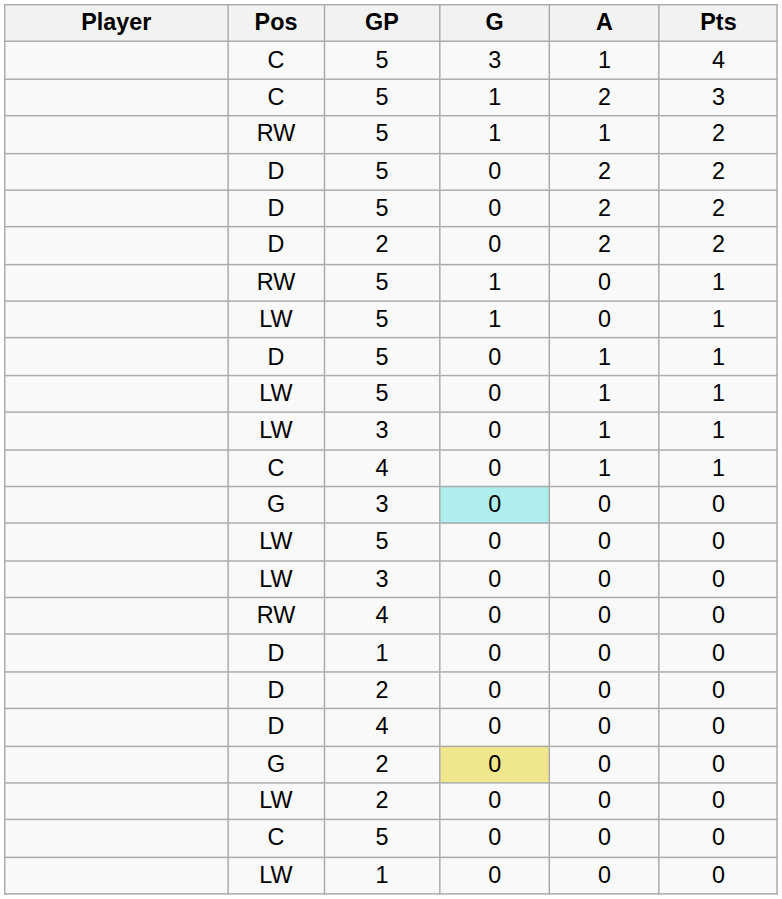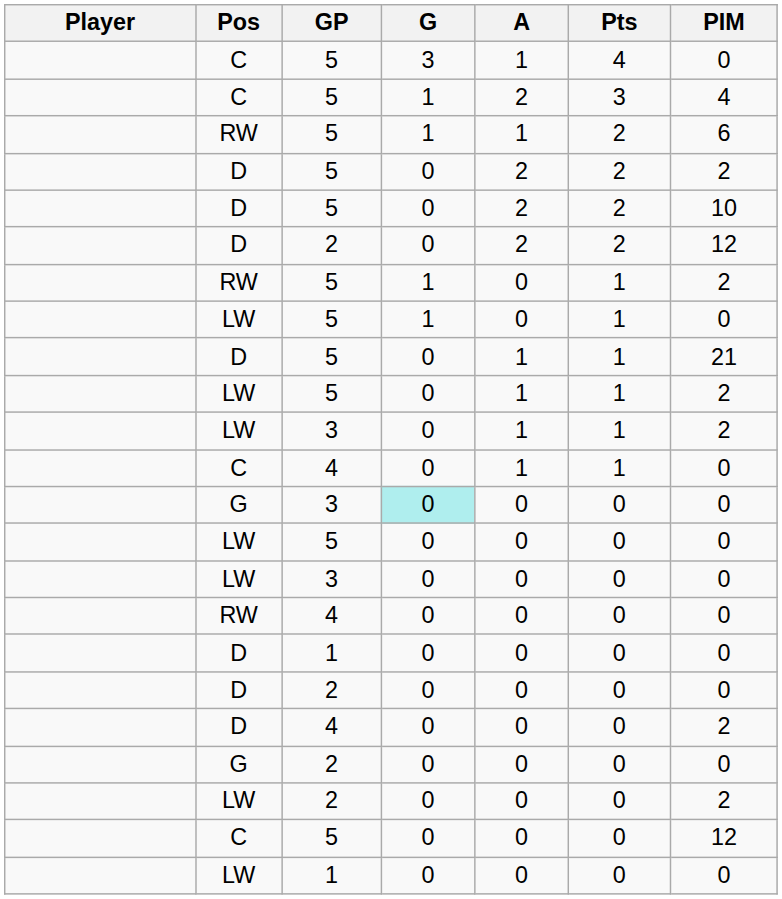 <table class="wikitable sortable" width="60%">
 <tr ALIGN="center">
 <th bgcolor="#DDDDFF" width="10%">Player</th>
 <th bgcolor="#DDDDFF" width="3%" title="Position">Pos</th>
 <th bgcolor="#DDDDFF" width="5%" title="Games played">GP</th>
 <th bgcolor="#DDDDFF" width="5%" title="Goals">G</th>
 <th bgcolor="#DDDDFF" width="5%" title="Assists">A</th>
 <th bgcolor="#DDDDFF" width="5%" title="Points">Pts</th>
+<th bgcolor="#DDDDFF" width="5%" title="Penalties in Minutes">PIM</th>
 </tr>
 <tr align="center">
 <td align="right"></td>
 <td>C</td>
 <td>5</td>
 <td>3</td>
 <td>1</td>
 <td>4</td>
+<td>0</td>
 </tr>
 <tr align="center">
 <td align="right"></td>
 <td>C</td>
 <td>5</td>
 <td>1</td>
 <td>2</td>
 <td>3</td>
+<td>4</td>
 </tr>
 <tr align="center">
 <td align="right"></td>
 <td>RW</td>
 <td>5</td>
 <td>1</td>
 <td>1</td>
 <td>2</td>
+<td>6</td>
 </tr>
 <tr align="center">
 <td align="right"></td>
 <td>D</td>
 <td>5</td>
 <td>0</td>
+<td>2</td>
 <td>2</td>
 <td>2</td>
 </tr>
 <tr align="center">
 <td align="right"></td>
 <td>D</td>
 <td>5</td>
 <td>0</td>
 <td>2</td>
 <td>2</td>
+<td>10</td>
 </tr>
 <tr align="center">
 <td align="right"></td>
 <td>D</td>
 <td>2</td>
 <td>0</td>
 <td>2</td>
 <td>2</td>
+<td>12</td>
 </tr>
 <tr align="center">
 <td align="right"></td>
 <td>RW</td>
 <td>5</td>
 <td>1</td>
 <td>0</td>
 <td>1</td>
+<td>2</td>
 </tr>
 <tr align="center">
 <td align="right"></td>
 <td>LW</td>
 <td>5</td>
 <td>1</td>
 <td>0</td>
 <td>1</td>
+<td>0</td>
 </tr>
 <tr align="center">
 <td align="right"></td>
 <td>D</td>
 <td>5</td>
 <td>0</td>
 <td>1</td>
 <td>1</td>
+<td>21</td>
 </tr>
 <tr align="center">
 <td align="right"></td>
 <td>LW</td>
 <td>5</td>
 <td>0</td>
 <td>1</td>
 <td>1</td>
+<td>2</td>
 </tr>
 <tr align="center">
 <td align="right"></td>
 <td>LW</td>
 <td>3</td>
 <td>0</td>
 <td>1</td>
 <td>1</td>
+<td>2</td>
 </tr>
 <tr align="center">
 <td align="right"></td>
 <td>C</td>
 <td>4</td>
 <td>0</td>
 <td>1</td>
 <td>1</td>
+<td>0</td>
 </tr>
 <tr align="center">
 <td align="right"></td>
 <td>G</td>
 <td>3</td>
 <td style="background: paleturquoise;">0</td>
 <td>0</td>
 <td>0</td>
+<td>0</td>
 </tr>
 <tr align="center">
 <td align="right"></td>
 <td>LW</td>
 <td>5</td>
+<td>0</td>
 <td>0</td>
 <td>0</td>
 <td>0</td>
 </tr>
 <tr align="center">
 <td align="right"></td>
 <td>LW</td>
 <td>3</td>
 <td>0</td>
 <td>0</td>
 <td>0</td>
+<td>0</td>
 </tr>
 <tr align="center">
 <td align="right"></td>
 <td>RW</td>
 <td>4</td>
+<td>0</td>
 <td>0</td>
 <td>0</td>
 <td>0</td>
 </tr>
 <tr align="center">
 <td align="right"></td>
 <td>D</td>
 <td>1</td>
 <td>0</td>
 <td>0</td>
 <td>0</td>
+<td>0</td>
 </tr>
 <tr align="center">
 <td align="right"></td>
 <td>D</td>
 <td>2</td>
+<td>0</td>
 <td>0</td>
 <td>0</td>
 <td>0</td>
 </tr>
 <tr align="center">
 <td align="right"></td>
 <td>D</td>
 <td>4</td>
 <td>0</td>
 <td>0</td>
 <td>0</td>
+<td>2</td>
 </tr>
 <tr align="center">
 <td align="right"></td>
 <td>G</td>
 <td>2</td>
-<td style="background: khaki;">0</td>
+<td>0</td>
+<td>0</td>
 <td>0</td>
 <td>0</td>
 </tr>
 <tr align="center">
 <td align="right"></td>
 <td>LW</td>
 <td>2</td>
 <td>0</td>
 <td>0</td>
 <td>0</td>
+<td>2</td>
 </tr>
 <tr align="center">
 <td align="right"></td>
 <td>C</td>
 <td>5</td>
 <td>0</td>
 <td>0</td>
 <td>0</td>
+<td>12</td>
 </tr>
 <tr align="center">
 <td align="right"></td>
 <td>LW</td>
 <td>1</td>
 <td>0</td>
 <td>0</td>
 <td>0</td>
+<td>0</td>
 </tr>
 </table>
